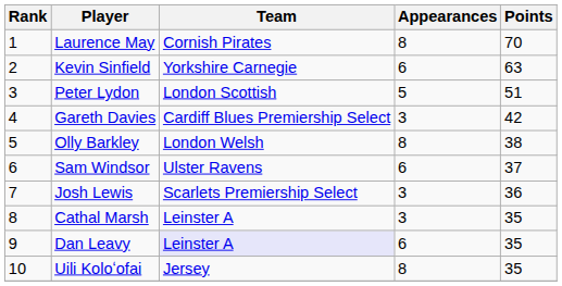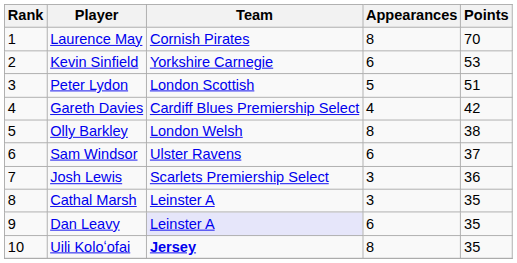 <table class="wikitable">
 <tr>
 <th>Rank</th>
 <th>Player</th>
 <th>Team</th>
 <th>Appearances</th>
 <th>Points</th>
 </tr>
 <tr>
 <td>1</td>
 <td> <a href='#'>Laurence May</a></td>
 <td><a href='#'>Cornish Pirates</a></td>
 <td>8</td>
 <td>70</td>
 </tr>
 <tr>
 <td>2</td>
 <td> <a href='#'>Kevin Sinfield</a></td>
 <td><a href='#'>Yorkshire Carnegie</a></td>
 <td>6</td>
-<td>63</td>
+<td>53</td>
 </tr>
 <tr>
 <td>3</td>
 <td> <a href='#'>Peter Lydon</a></td>
 <td><a href='#'>London Scottish</a></td>
 <td>5</td>
 <td>51</td>
 </tr>
 <tr>
 <td>4</td>
 <td> <a href='#'>Gareth Davies</a></td>
 <td><a href='#'>Cardiff Blues Premiership Select</a></td>
-<td>3</td>
+<td>4</td>
 <td>42</td>
 </tr>
 <tr>
 <td>5</td>
 <td> <a href='#'>Olly Barkley</a></td>
 <td><a href='#'>London Welsh</a></td>
 <td>8</td>
 <td>38</td>
 </tr>
 <tr>
 <td>6</td>
 <td> <a href='#'>Sam Windsor</a></td>
 <td><a href='#'>Ulster Ravens</a></td>
 <td>6</td>
 <td>37</td>
 </tr>
 <tr>
 <td>7</td>
 <td> <a href='#'>Josh Lewis</a></td>
 <td><a href='#'>Scarlets Premiership Select</a></td>
 <td>3</td>
 <td>36</td>
 </tr>
 <tr>
 <td>8</td>
 <td> <a href='#'>Cathal Marsh</a></td>
 <td><a href='#'>Leinster A</a></td>
 <td>3</td>
 <td>35</td>
 </tr>
 <tr>
 <td>9</td>
 <td> <a href='#'>Dan Leavy</a></td>
 <td style="background: lavender;"><a href='#'>Leinster A</a></td>
 <td>6</td>
 <td>35</td>
 </tr>
 <tr>
 <td>10</td>
 <td> <a href='#'>Uili Koloʻofai</a></td>
-<td><a href='#'>Jersey</a></td>
+<td><strong><a href='#'>Jersey</a></strong></td>
 <td>8</td>
 <td>35</td>
 </tr>
 <tr>
 </tr>
 </table>
